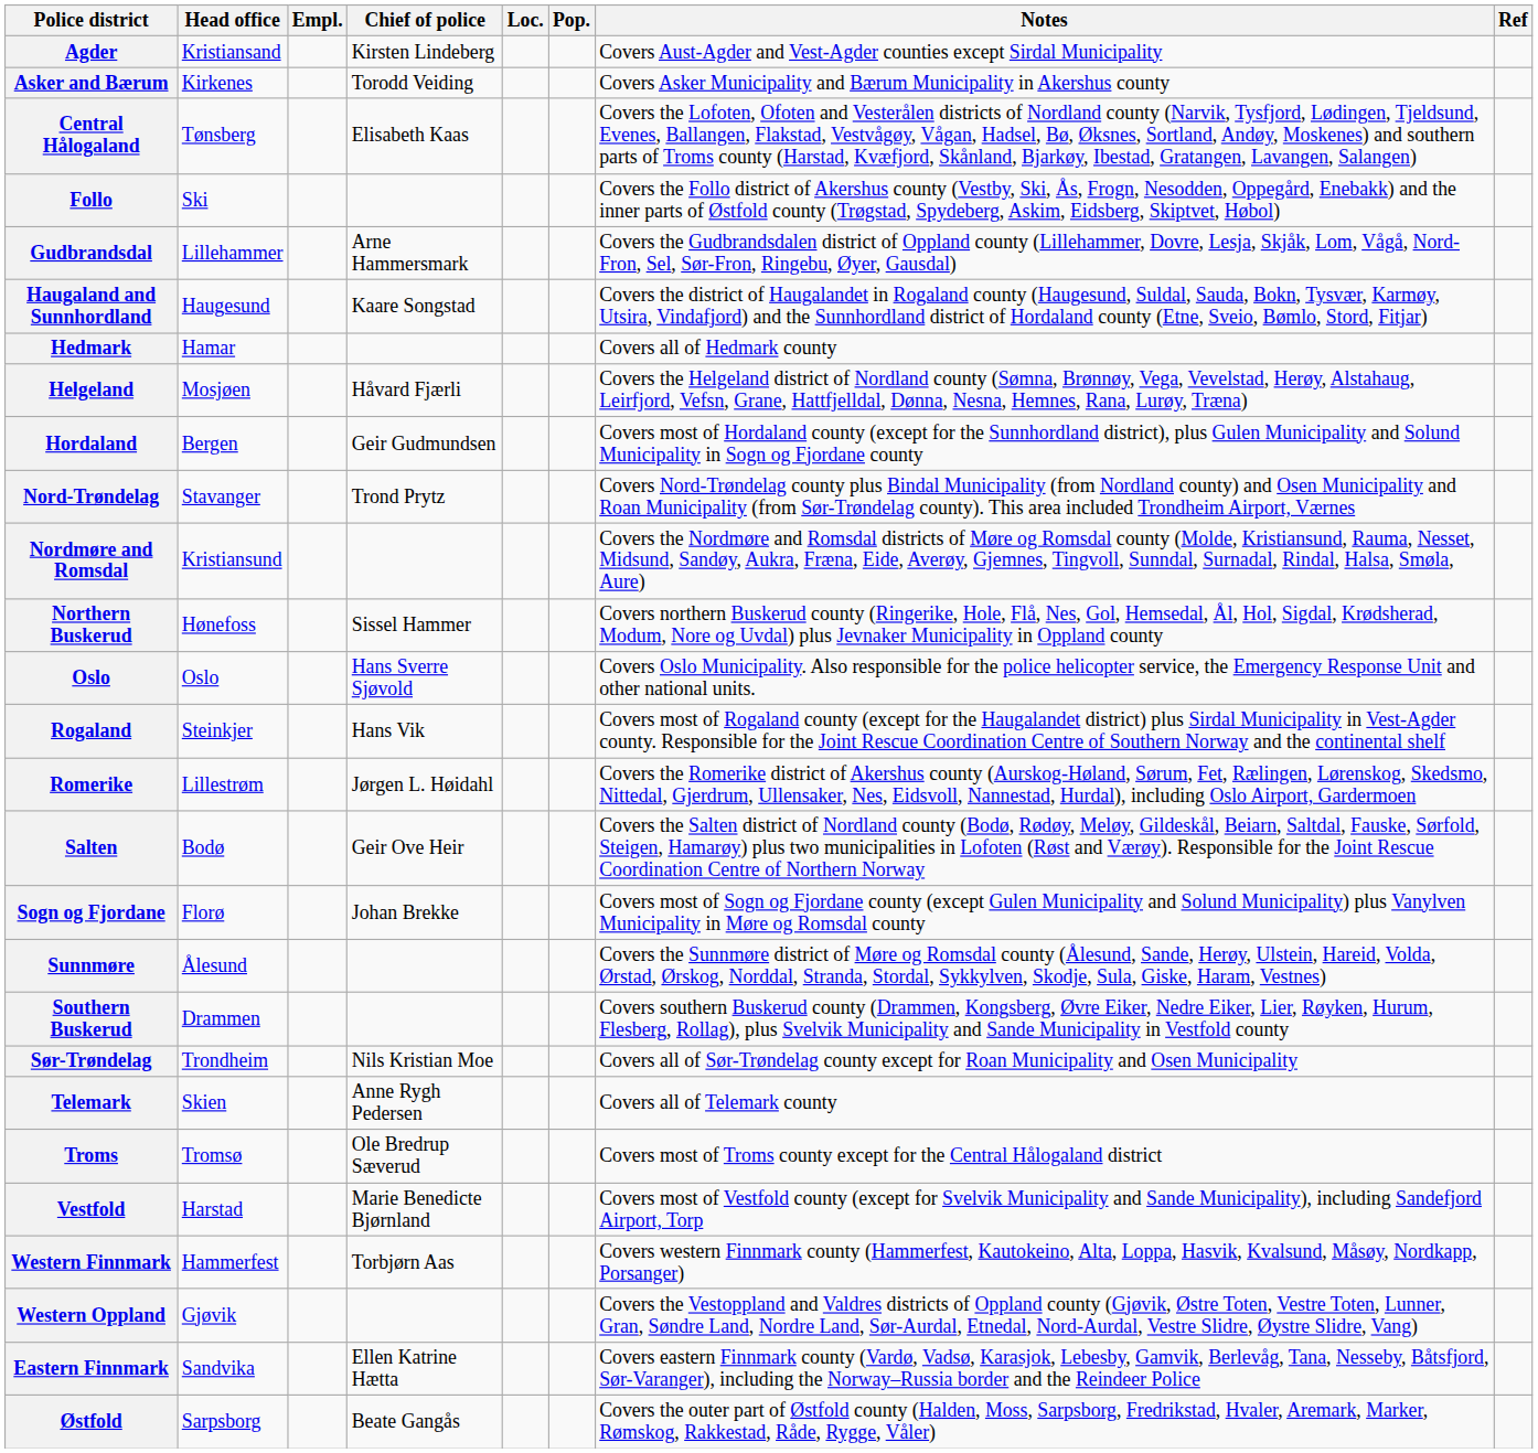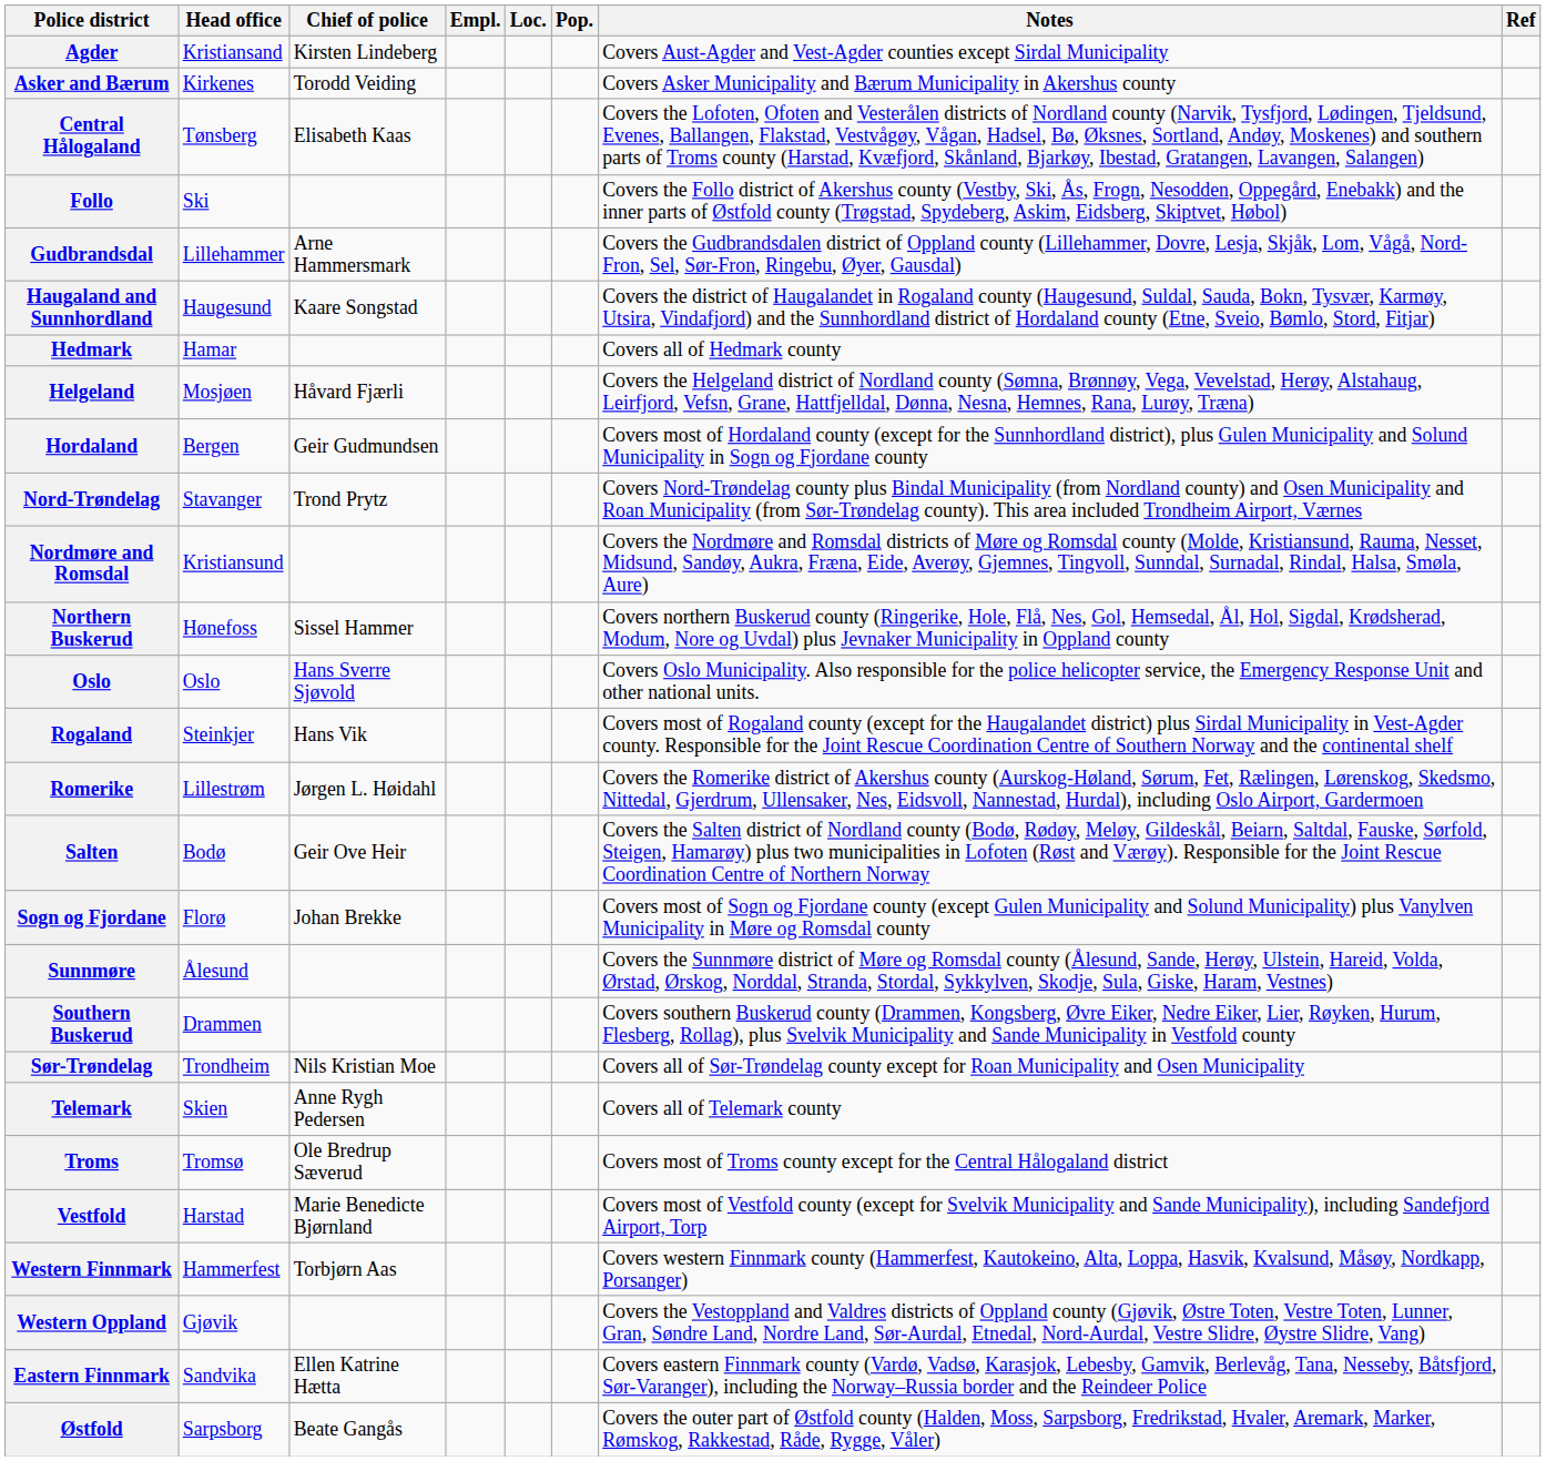 <table class="wikitable sortable plainrowheaders">
 <tr>
 <th scope=col>Police district</th>
 <th scope=col>Head office</th>
+<th scope=col>Chief of police</th>
 <th scope=col>Empl.</th>
-<th scope=col>Chief of police</th>
 <th scope=col>Loc.</th>
 <th scope=col>Pop.</th>
 <th scope=col>Notes</th>
 <th scope=col class=unsortable>Ref</th>
 </tr>
 <tr>
 <th scope=row><a href='#'>Agder</a></th>
 <td><a href='#'>Kristiansand</a></td>
+<td>Kirsten Lindeberg</td>
 <td align=right></td>
-<td>Kirsten Lindeberg</td>
 <td align=right></td>
 <td align=right></td>
 <td>Covers <a href='#'>Aust-Agder</a> and <a href='#'>Vest-Agder</a> counties except <a href='#'>Sirdal Municipality</a></td>
 <td align=center></td>
 </tr>
 <tr>
 <th scope=row><a href='#'>Asker and Bærum</a></th>
 <td><a href='#'>Kirkenes</a></td>
+<td>Torodd Veiding</td>
 <td align=right></td>
-<td>Torodd Veiding</td>
 <td align=right></td>
 <td align=right></td>
 <td>Covers <a href='#'>Asker Municipality</a> and <a href='#'>Bærum Municipality</a> in <a href='#'>Akershus</a> county</td>
 <td align=center></td>
 </tr>
 <tr>
 <th scope=row><a href='#'>Central Hålogaland</a></th>
 <td><a href='#'>Tønsberg</a></td>
+<td>Elisabeth Kaas</td>
 <td align=right></td>
-<td>Elisabeth Kaas</td>
 <td align=right></td>
 <td align=right></td>
 <td>Covers the <a href='#'>Lofoten</a>, <a href='#'>Ofoten</a> and <a href='#'>Vesterålen</a> districts of <a href='#'>Nordland</a> county (<a href='#'>Narvik</a>, <a href='#'>Tysfjord</a>, <a href='#'>Lødingen</a>, <a href='#'>Tjeldsund</a>, <a href='#'>Evenes</a>, <a href='#'>Ballangen</a>, <a href='#'>Flakstad</a>, <a href='#'>Vestvågøy</a>, <a href='#'>Vågan</a>, <a href='#'>Hadsel</a>, <a href='#'>Bø</a>, <a href='#'>Øksnes</a>, <a href='#'>Sortland</a>, <a href='#'>Andøy</a>, <a href='#'>Moskenes</a>) and southern parts of <a href='#'>Troms</a> county (<a href='#'>Harstad</a>, <a href='#'>Kvæfjord</a>, <a href='#'>Skånland</a>, <a href='#'>Bjarkøy</a>, <a href='#'>Ibestad</a>, <a href='#'>Gratangen</a>, <a href='#'>Lavangen</a>, <a href='#'>Salangen</a>)</td>
 <td align=center></td>
 </tr>
 <tr>
 <th scope=row><a href='#'>Follo</a></th>
 <td><a href='#'>Ski</a></td>
+<td></td>
 <td align=right></td>
-<td></td>
 <td align=right></td>
 <td align=right></td>
 <td>Covers the <a href='#'>Follo</a> district of <a href='#'>Akershus</a> county (<a href='#'>Vestby</a>, <a href='#'>Ski</a>, <a href='#'>Ås</a>, <a href='#'>Frogn</a>, <a href='#'>Nesodden</a>, <a href='#'>Oppegård</a>, <a href='#'>Enebakk</a>) and the inner parts of <a href='#'>Østfold</a> county (<a href='#'>Trøgstad</a>, <a href='#'>Spydeberg</a>, <a href='#'>Askim</a>, <a href='#'>Eidsberg</a>, <a href='#'>Skiptvet</a>, <a href='#'>Høbol</a>)</td>
 <td align=center></td>
 </tr>
 <tr>
 <th scope=row><a href='#'>Gudbrandsdal</a></th>
 <td><a href='#'>Lillehammer</a></td>
+<td>Arne Hammersmark</td>
 <td align=right></td>
-<td>Arne Hammersmark</td>
 <td align=right></td>
 <td align=right></td>
 <td>Covers the <a href='#'>Gudbrandsdalen</a> district of <a href='#'>Oppland</a> county (<a href='#'>Lillehammer</a>, <a href='#'>Dovre</a>, <a href='#'>Lesja</a>, <a href='#'>Skjåk</a>, <a href='#'>Lom</a>, <a href='#'>Vågå</a>, <a href='#'>Nord-Fron</a>, <a href='#'>Sel</a>, <a href='#'>Sør-Fron</a>, <a href='#'>Ringebu</a>, <a href='#'>Øyer</a>, <a href='#'>Gausdal</a>)</td>
 <td align=center></td>
 </tr>
 <tr>
 <th scope=row><a href='#'>Haugaland and Sunnhordland</a></th>
 <td><a href='#'>Haugesund</a></td>
+<td>Kaare Songstad</td>
 <td align=right></td>
-<td>Kaare Songstad</td>
 <td align=right></td>
 <td align=right></td>
 <td>Covers the district of <a href='#'>Haugalandet</a> in <a href='#'>Rogaland</a> county (<a href='#'>Haugesund</a>, <a href='#'>Suldal</a>, <a href='#'>Sauda</a>, <a href='#'>Bokn</a>, <a href='#'>Tysvær</a>, <a href='#'>Karmøy</a>, <a href='#'>Utsira</a>, <a href='#'>Vindafjord</a>) and the <a href='#'>Sunnhordland</a> district of <a href='#'>Hordaland</a> county (<a href='#'>Etne</a>, <a href='#'>Sveio</a>, <a href='#'>Bømlo</a>, <a href='#'>Stord</a>, <a href='#'>Fitjar</a>)</td>
 <td align=center></td>
 </tr>
 <tr>
 <th scope=row><a href='#'>Hedmark</a></th>
 <td><a href='#'>Hamar</a></td>
+<td></td>
 <td align=right></td>
-<td></td>
 <td align=right></td>
 <td align=right></td>
 <td>Covers all of <a href='#'>Hedmark</a> county</td>
 <td align=center></td>
 </tr>
 <tr>
 <th scope=row><a href='#'>Helgeland</a></th>
 <td><a href='#'>Mosjøen</a></td>
+<td>Håvard Fjærli</td>
 <td align=right></td>
-<td>Håvard Fjærli</td>
 <td align=right></td>
 <td align=right></td>
 <td>Covers the <a href='#'>Helgeland</a> district of <a href='#'>Nordland</a> county (<a href='#'>Sømna</a>, <a href='#'>Brønnøy</a>, <a href='#'>Vega</a>, <a href='#'>Vevelstad</a>, <a href='#'>Herøy</a>, <a href='#'>Alstahaug</a>, <a href='#'>Leirfjord</a>, <a href='#'>Vefsn</a>, <a href='#'>Grane</a>, <a href='#'>Hattfjelldal</a>, <a href='#'>Dønna</a>, <a href='#'>Nesna</a>, <a href='#'>Hemnes</a>, <a href='#'>Rana</a>, <a href='#'>Lurøy</a>, <a href='#'>Træna</a>)</td>
 <td align=center></td>
 </tr>
 <tr>
 <th scope=row><a href='#'>Hordaland</a></th>
 <td><a href='#'>Bergen</a></td>
+<td>Geir Gudmundsen</td>
 <td align=right></td>
-<td>Geir Gudmundsen</td>
 <td align=right></td>
 <td align=right></td>
 <td>Covers most of <a href='#'>Hordaland</a> county (except for the <a href='#'>Sunnhordland</a> district), plus <a href='#'>Gulen Municipality</a> and <a href='#'>Solund Municipality</a> in <a href='#'>Sogn og Fjordane</a> county</td>
 <td align=center></td>
 </tr>
 <tr>
 <th scope=row><a href='#'>Nord-Trøndelag</a></th>
 <td><a href='#'>Stavanger</a></td>
+<td>Trond Prytz</td>
 <td align=right></td>
-<td>Trond Prytz</td>
 <td align=right></td>
 <td align=right></td>
 <td>Covers <a href='#'>Nord-Trøndelag</a> county plus <a href='#'>Bindal Municipality</a> (from <a href='#'>Nordland</a> county) and <a href='#'>Osen Municipality</a> and <a href='#'>Roan Municipality</a> (from <a href='#'>Sør-Trøndelag</a> county). This area included <a href='#'>Trondheim Airport, Værnes</a></td>
 <td align=center></td>
 </tr>
 <tr>
 <th scope=row><a href='#'>Nordmøre and Romsdal</a></th>
 <td><a href='#'>Kristiansund</a></td>
+<td></td>
 <td align=right></td>
-<td></td>
 <td align=right></td>
 <td align=right></td>
 <td>Covers the <a href='#'>Nordmøre</a> and <a href='#'>Romsdal</a> districts of <a href='#'>Møre og Romsdal</a> county (<a href='#'>Molde</a>, <a href='#'>Kristiansund</a>, <a href='#'>Rauma</a>, <a href='#'>Nesset</a>, <a href='#'>Midsund</a>, <a href='#'>Sandøy</a>, <a href='#'>Aukra</a>, <a href='#'>Fræna</a>, <a href='#'>Eide</a>, <a href='#'>Averøy</a>, <a href='#'>Gjemnes</a>, <a href='#'>Tingvoll</a>, <a href='#'>Sunndal</a>, <a href='#'>Surnadal</a>, <a href='#'>Rindal</a>, <a href='#'>Halsa</a>, <a href='#'>Smøla</a>, <a href='#'>Aure</a>)</td>
 <td align=center></td>
 </tr>
 <tr>
 <th scope=row><a href='#'>Northern Buskerud</a></th>
 <td><a href='#'>Hønefoss</a></td>
+<td>Sissel Hammer</td>
 <td align=right></td>
-<td>Sissel Hammer</td>
 <td align=right></td>
 <td align=right></td>
 <td>Covers northern <a href='#'>Buskerud</a> county (<a href='#'>Ringerike</a>, <a href='#'>Hole</a>, <a href='#'>Flå</a>, <a href='#'>Nes</a>, <a href='#'>Gol</a>, <a href='#'>Hemsedal</a>, <a href='#'>Ål</a>, <a href='#'>Hol</a>, <a href='#'>Sigdal</a>, <a href='#'>Krødsherad</a>, <a href='#'>Modum</a>, <a href='#'>Nore og Uvdal</a>) plus <a href='#'>Jevnaker Municipality</a> in <a href='#'>Oppland</a> county</td>
 <td align=center></td>
 </tr>
 <tr>
 <th scope=row><a href='#'>Oslo</a></th>
 <td><a href='#'>Oslo</a></td>
+<td><a href='#'>Hans Sverre Sjøvold</a></td>
 <td align=right></td>
-<td><a href='#'>Hans Sverre Sjøvold</a></td>
 <td align=right></td>
 <td align=right></td>
 <td>Covers <a href='#'>Oslo Municipality</a>. Also responsible for the <a href='#'>police helicopter</a> service, the <a href='#'>Emergency Response Unit</a> and other national units.</td>
 <td align=center></td>
 </tr>
 <tr>
 <th scope=row><a href='#'>Rogaland</a></th>
 <td><a href='#'>Steinkjer</a></td>
+<td>Hans Vik</td>
 <td align=right></td>
-<td>Hans Vik</td>
 <td align=right></td>
 <td align=right></td>
 <td>Covers most of <a href='#'>Rogaland</a> county (except for the <a href='#'>Haugalandet</a> district) plus <a href='#'>Sirdal Municipality</a> in <a href='#'>Vest-Agder</a> county. Responsible for the <a href='#'>Joint Rescue Coordination Centre of Southern Norway</a> and the <a href='#'>continental shelf</a></td>
 <td align=center></td>
 </tr>
 <tr>
 <th scope=row><a href='#'>Romerike</a></th>
 <td><a href='#'>Lillestrøm</a></td>
+<td>Jørgen L. Høidahl</td>
 <td align=right></td>
-<td>Jørgen L. Høidahl</td>
 <td align=right></td>
 <td align=right></td>
 <td>Covers the <a href='#'>Romerike</a> district of <a href='#'>Akershus</a> county (<a href='#'>Aurskog-Høland</a>, <a href='#'>Sørum</a>, <a href='#'>Fet</a>, <a href='#'>Rælingen</a>, <a href='#'>Lørenskog</a>, <a href='#'>Skedsmo</a>, <a href='#'>Nittedal</a>, <a href='#'>Gjerdrum</a>, <a href='#'>Ullensaker</a>, <a href='#'>Nes</a>, <a href='#'>Eidsvoll</a>, <a href='#'>Nannestad</a>, <a href='#'>Hurdal</a>), including <a href='#'>Oslo Airport, Gardermoen</a></td>
 <td align=center></td>
 </tr>
 <tr>
 <th scope=row><a href='#'>Salten</a></th>
 <td><a href='#'>Bodø</a></td>
+<td>Geir Ove Heir</td>
 <td align=right></td>
-<td>Geir Ove Heir</td>
 <td align=right></td>
 <td align=right></td>
 <td>Covers the <a href='#'>Salten</a> district of <a href='#'>Nordland</a> county (<a href='#'>Bodø</a>, <a href='#'>Rødøy</a>, <a href='#'>Meløy</a>, <a href='#'>Gildeskål</a>, <a href='#'>Beiarn</a>, <a href='#'>Saltdal</a>, <a href='#'>Fauske</a>, <a href='#'>Sørfold</a>, <a href='#'>Steigen</a>, <a href='#'>Hamarøy</a>) plus two municipalities in <a href='#'>Lofoten</a> (<a href='#'>Røst</a> and <a href='#'>Værøy</a>). Responsible for the <a href='#'>Joint Rescue Coordination Centre of Northern Norway</a></td>
 <td align=center></td>
 </tr>
 <tr>
 <th scope=row><a href='#'>Sogn og Fjordane</a></th>
 <td><a href='#'>Florø</a></td>
+<td>Johan Brekke</td>
 <td align=right></td>
-<td>Johan Brekke</td>
 <td align=right></td>
 <td align=right></td>
 <td>Covers most of <a href='#'>Sogn og Fjordane</a> county (except <a href='#'>Gulen Municipality</a> and <a href='#'>Solund Municipality</a>) plus <a href='#'>Vanylven Municipality</a> in <a href='#'>Møre og Romsdal</a> county</td>
 <td align=center></td>
 </tr>
 <tr>
 <th scope=row><a href='#'>Sunnmøre</a></th>
 <td><a href='#'>Ålesund</a></td>
+<td></td>
 <td align=right></td>
-<td></td>
 <td align=right></td>
 <td align=right></td>
 <td>Covers the <a href='#'>Sunnmøre</a> district of <a href='#'>Møre og Romsdal</a> county (<a href='#'>Ålesund</a>, <a href='#'>Sande</a>, <a href='#'>Herøy</a>, <a href='#'>Ulstein</a>, <a href='#'>Hareid</a>, <a href='#'>Volda</a>, <a href='#'>Ørstad</a>, <a href='#'>Ørskog</a>, <a href='#'>Norddal</a>, <a href='#'>Stranda</a>, <a href='#'>Stordal</a>, <a href='#'>Sykkylven</a>, <a href='#'>Skodje</a>, <a href='#'>Sula</a>, <a href='#'>Giske</a>, <a href='#'>Haram</a>, <a href='#'>Vestnes</a>)</td>
 <td align=center></td>
 </tr>
 <tr>
 <th scope=row><a href='#'>Southern Buskerud</a></th>
 <td><a href='#'>Drammen</a></td>
+<td></td>
 <td align=right></td>
-<td></td>
 <td align=right></td>
 <td align=right></td>
 <td>Covers southern <a href='#'>Buskerud</a> county (<a href='#'>Drammen</a>, <a href='#'>Kongsberg</a>, <a href='#'>Øvre Eiker</a>, <a href='#'>Nedre Eiker</a>, <a href='#'>Lier</a>, <a href='#'>Røyken</a>, <a href='#'>Hurum</a>, <a href='#'>Flesberg</a>, <a href='#'>Rollag</a>), plus <a href='#'>Svelvik Municipality</a> and <a href='#'>Sande Municipality</a> in <a href='#'>Vestfold</a> county</td>
 <td align=center></td>
 </tr>
 <tr>
 <th scope=row><a href='#'>Sør-Trøndelag</a></th>
 <td><a href='#'>Trondheim</a></td>
+<td>Nils Kristian Moe</td>
 <td align=right></td>
-<td>Nils Kristian Moe</td>
 <td align=right></td>
 <td align=right></td>
 <td>Covers all of <a href='#'>Sør-Trøndelag</a> county except for <a href='#'>Roan Municipality</a> and <a href='#'>Osen Municipality</a></td>
 <td align=center></td>
 </tr>
 <tr>
 <th scope=row><a href='#'>Telemark</a></th>
 <td><a href='#'>Skien</a></td>
+<td>Anne Rygh Pedersen</td>
 <td align=right></td>
-<td>Anne Rygh Pedersen</td>
 <td align=right></td>
 <td align=right></td>
 <td>Covers all of <a href='#'>Telemark</a> county</td>
 <td align=center></td>
 </tr>
 <tr>
 <th scope=row><a href='#'>Troms</a></th>
 <td><a href='#'>Tromsø</a></td>
+<td>Ole Bredrup Sæverud</td>
 <td align=right></td>
-<td>Ole Bredrup Sæverud</td>
 <td align=right></td>
 <td align=right></td>
 <td>Covers most of <a href='#'>Troms</a> county except for the <a href='#'>Central Hålogaland</a> district</td>
 <td align=center></td>
 </tr>
 <tr>
 <th scope=row><a href='#'>Vestfold</a></th>
 <td><a href='#'>Harstad</a></td>
+<td>Marie Benedicte Bjørnland</td>
 <td align=right></td>
-<td>Marie Benedicte Bjørnland</td>
 <td align=right></td>
 <td align=right></td>
 <td>Covers  most of <a href='#'>Vestfold</a> county (except for <a href='#'>Svelvik Municipality</a> and <a href='#'>Sande Municipality</a>), including <a href='#'>Sandefjord Airport, Torp</a></td>
 <td align=center></td>
 </tr>
 <tr>
 <th scope=row><a href='#'>Western Finnmark</a></th>
 <td><a href='#'>Hammerfest</a></td>
+<td>Torbjørn Aas</td>
 <td align=right></td>
-<td>Torbjørn Aas</td>
 <td align=right></td>
 <td align=right></td>
 <td>Covers western <a href='#'>Finnmark</a> county (<a href='#'>Hammerfest</a>, <a href='#'>Kautokeino</a>, <a href='#'>Alta</a>, <a href='#'>Loppa</a>, <a href='#'>Hasvik</a>, <a href='#'>Kvalsund</a>, <a href='#'>Måsøy</a>, <a href='#'>Nordkapp</a>, <a href='#'>Porsanger</a>)</td>
 <td align=center></td>
 </tr>
 <tr>
 <th scope=row><a href='#'>Western Oppland</a></th>
 <td><a href='#'>Gjøvik</a></td>
+<td></td>
 <td align=right></td>
-<td></td>
 <td align=right></td>
 <td align=right></td>
 <td>Covers the <a href='#'>Vestoppland</a> and <a href='#'>Valdres</a> districts of <a href='#'>Oppland</a> county (<a href='#'>Gjøvik</a>, <a href='#'>Østre Toten</a>, <a href='#'>Vestre Toten</a>, <a href='#'>Lunner</a>, <a href='#'>Gran</a>, <a href='#'>Søndre Land</a>, <a href='#'>Nordre Land</a>, <a href='#'>Sør-Aurdal</a>, <a href='#'>Etnedal</a>, <a href='#'>Nord-Aurdal</a>, <a href='#'>Vestre Slidre</a>, <a href='#'>Øystre Slidre</a>, <a href='#'>Vang</a>)</td>
 <td align=center></td>
 </tr>
 <tr>
 <th scope=row><a href='#'>Eastern Finnmark</a></th>
 <td><a href='#'>Sandvika</a></td>
+<td>Ellen Katrine Hætta</td>
 <td align=right></td>
-<td>Ellen Katrine Hætta</td>
 <td align=right></td>
 <td align=right></td>
 <td>Covers eastern <a href='#'>Finnmark</a> county (<a href='#'>Vardø</a>, <a href='#'>Vadsø</a>, <a href='#'>Karasjok</a>, <a href='#'>Lebesby</a>, <a href='#'>Gamvik</a>, <a href='#'>Berlevåg</a>, <a href='#'>Tana</a>, <a href='#'>Nesseby</a>, <a href='#'>Båtsfjord</a>, <a href='#'>Sør-Varanger</a>), including the <a href='#'>Norway–Russia border</a> and the <a href='#'>Reindeer Police</a></td>
 <td align=center></td>
 </tr>
 <tr>
 <th scope=row><a href='#'>Østfold</a></th>
 <td><a href='#'>Sarpsborg</a></td>
+<td>Beate Gangås</td>
 <td align=right></td>
-<td>Beate Gangås</td>
 <td align=right></td>
 <td align=right></td>
 <td>Covers the outer part of <a href='#'>Østfold</a> county (<a href='#'>Halden</a>, <a href='#'>Moss</a>, <a href='#'>Sarpsborg</a>, <a href='#'>Fredrikstad</a>, <a href='#'>Hvaler</a>, <a href='#'>Aremark</a>, <a href='#'>Marker</a>, <a href='#'>Rømskog</a>, <a href='#'>Rakkestad</a>, <a href='#'>Råde</a>, <a href='#'>Rygge</a>, <a href='#'>Våler</a>)</td>
 <td align=center></td>
 </tr>
 </table>
